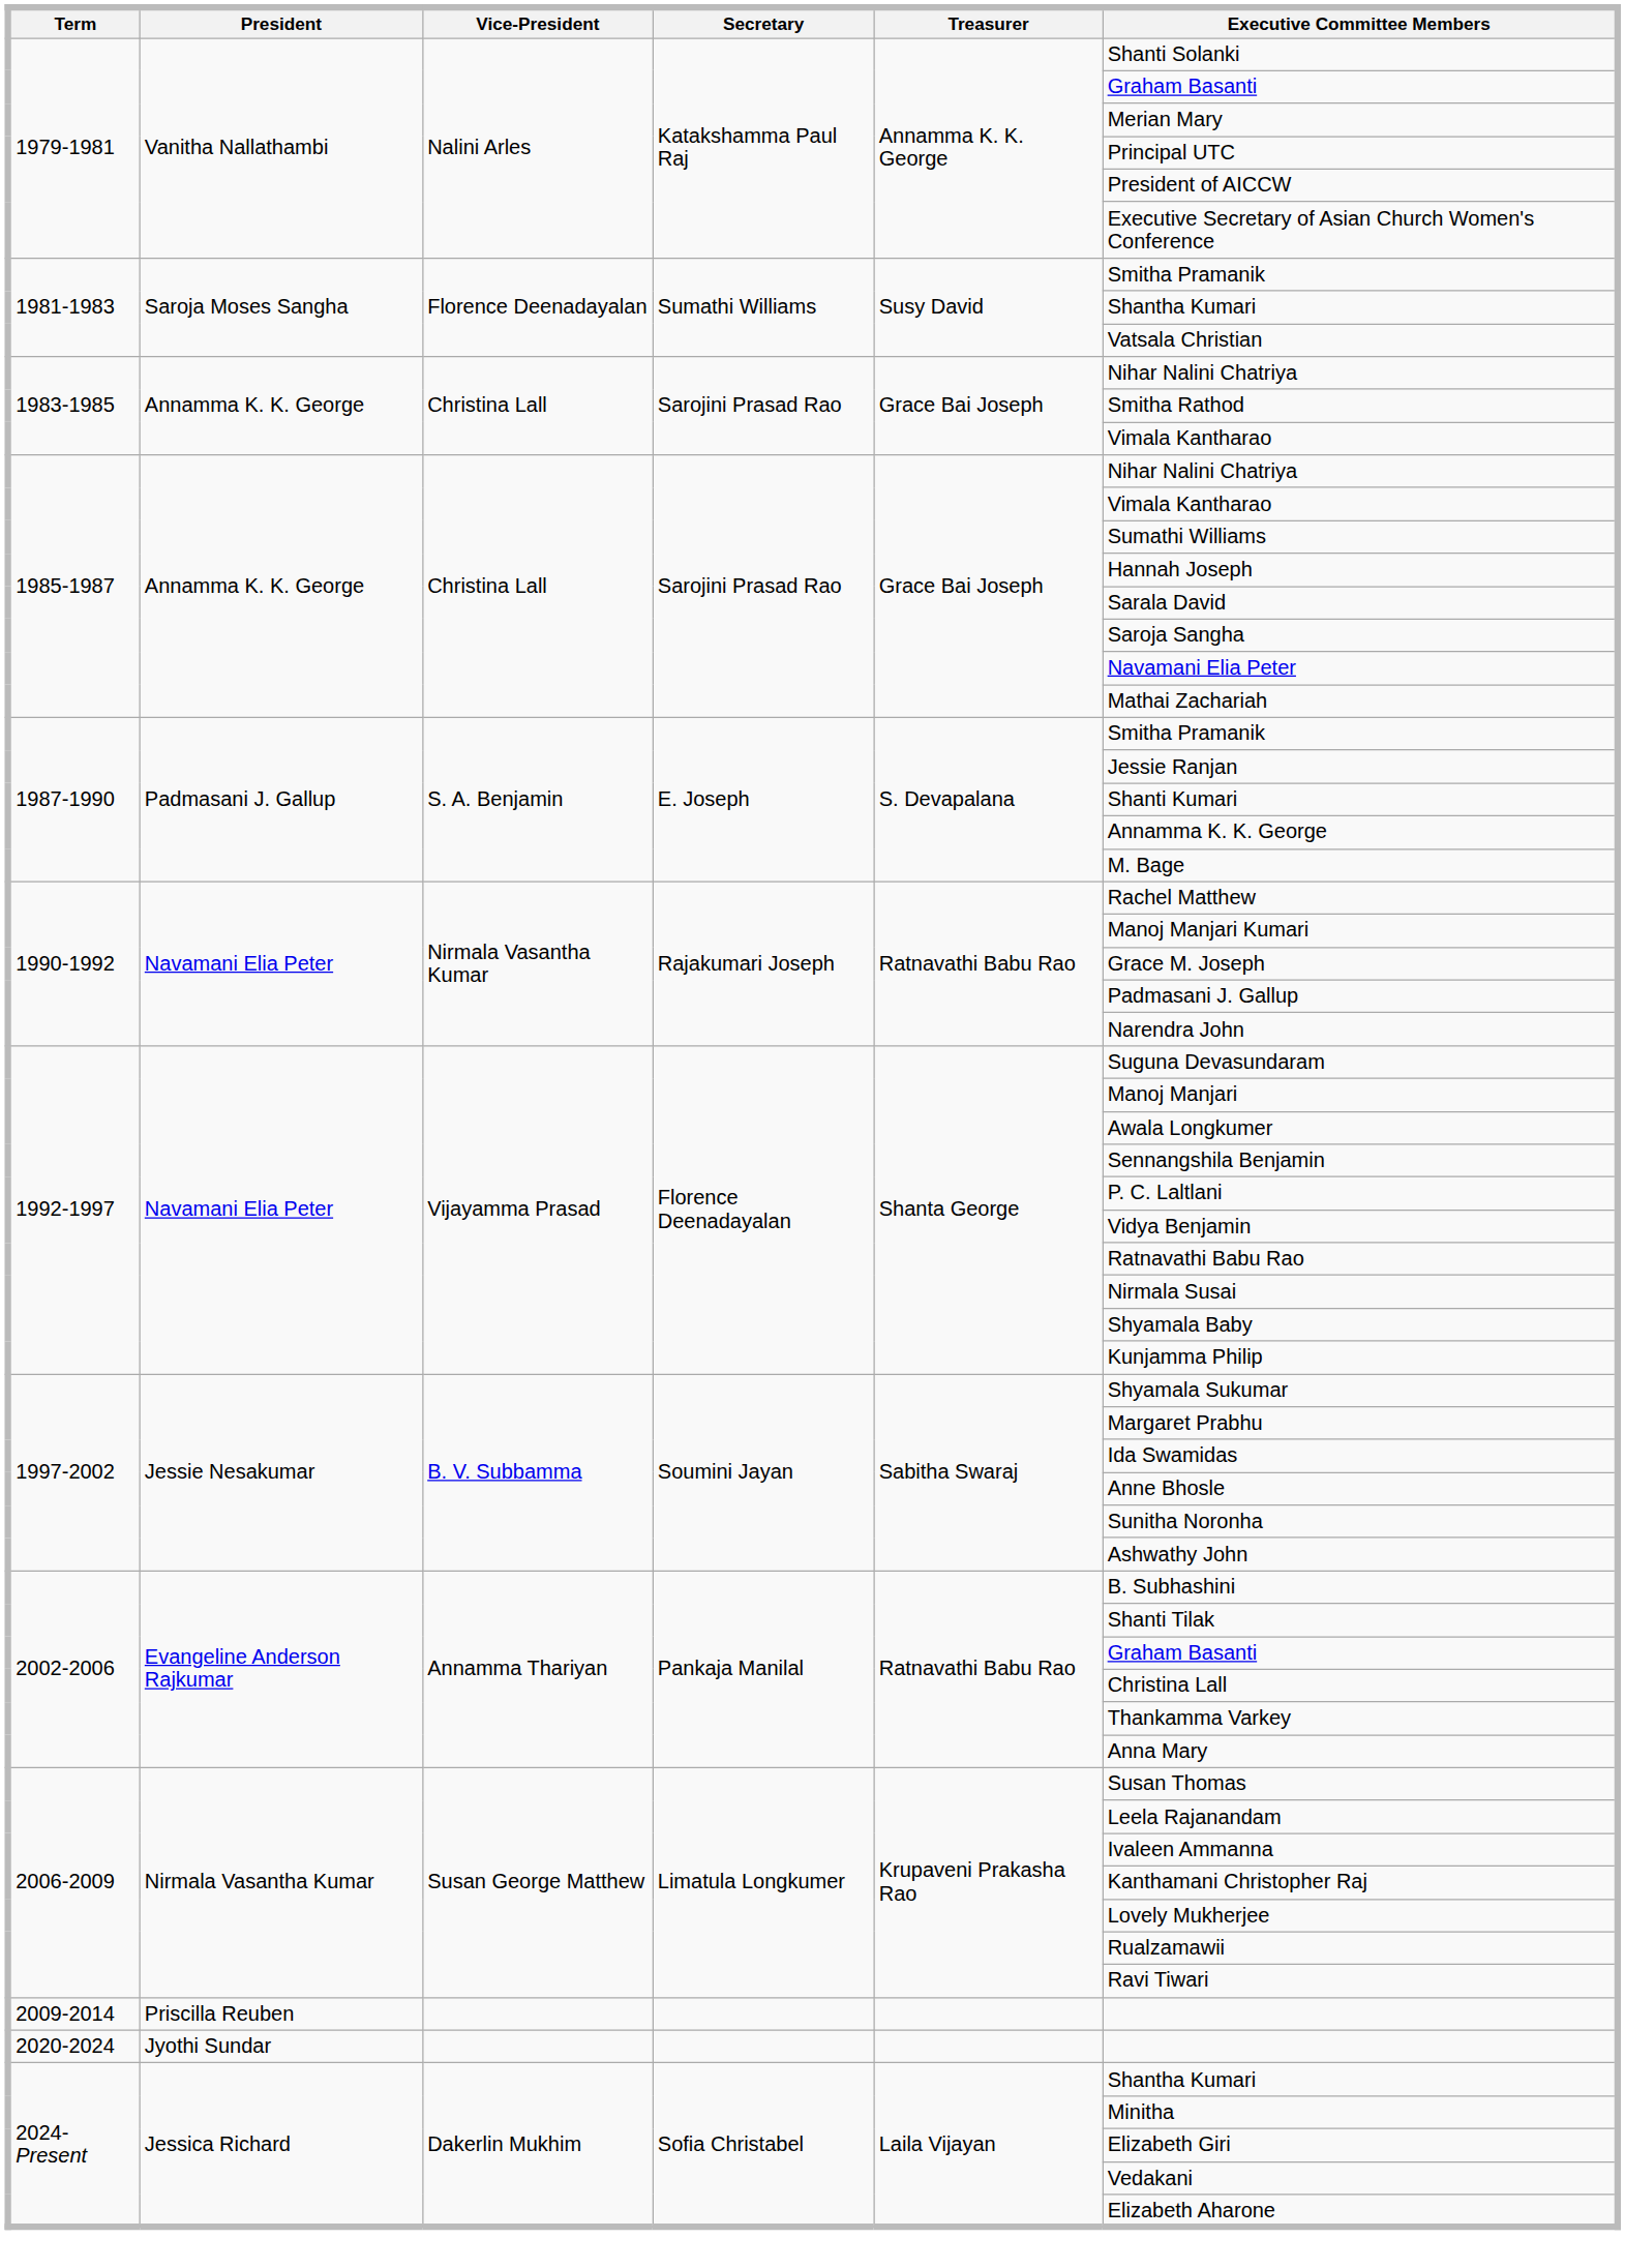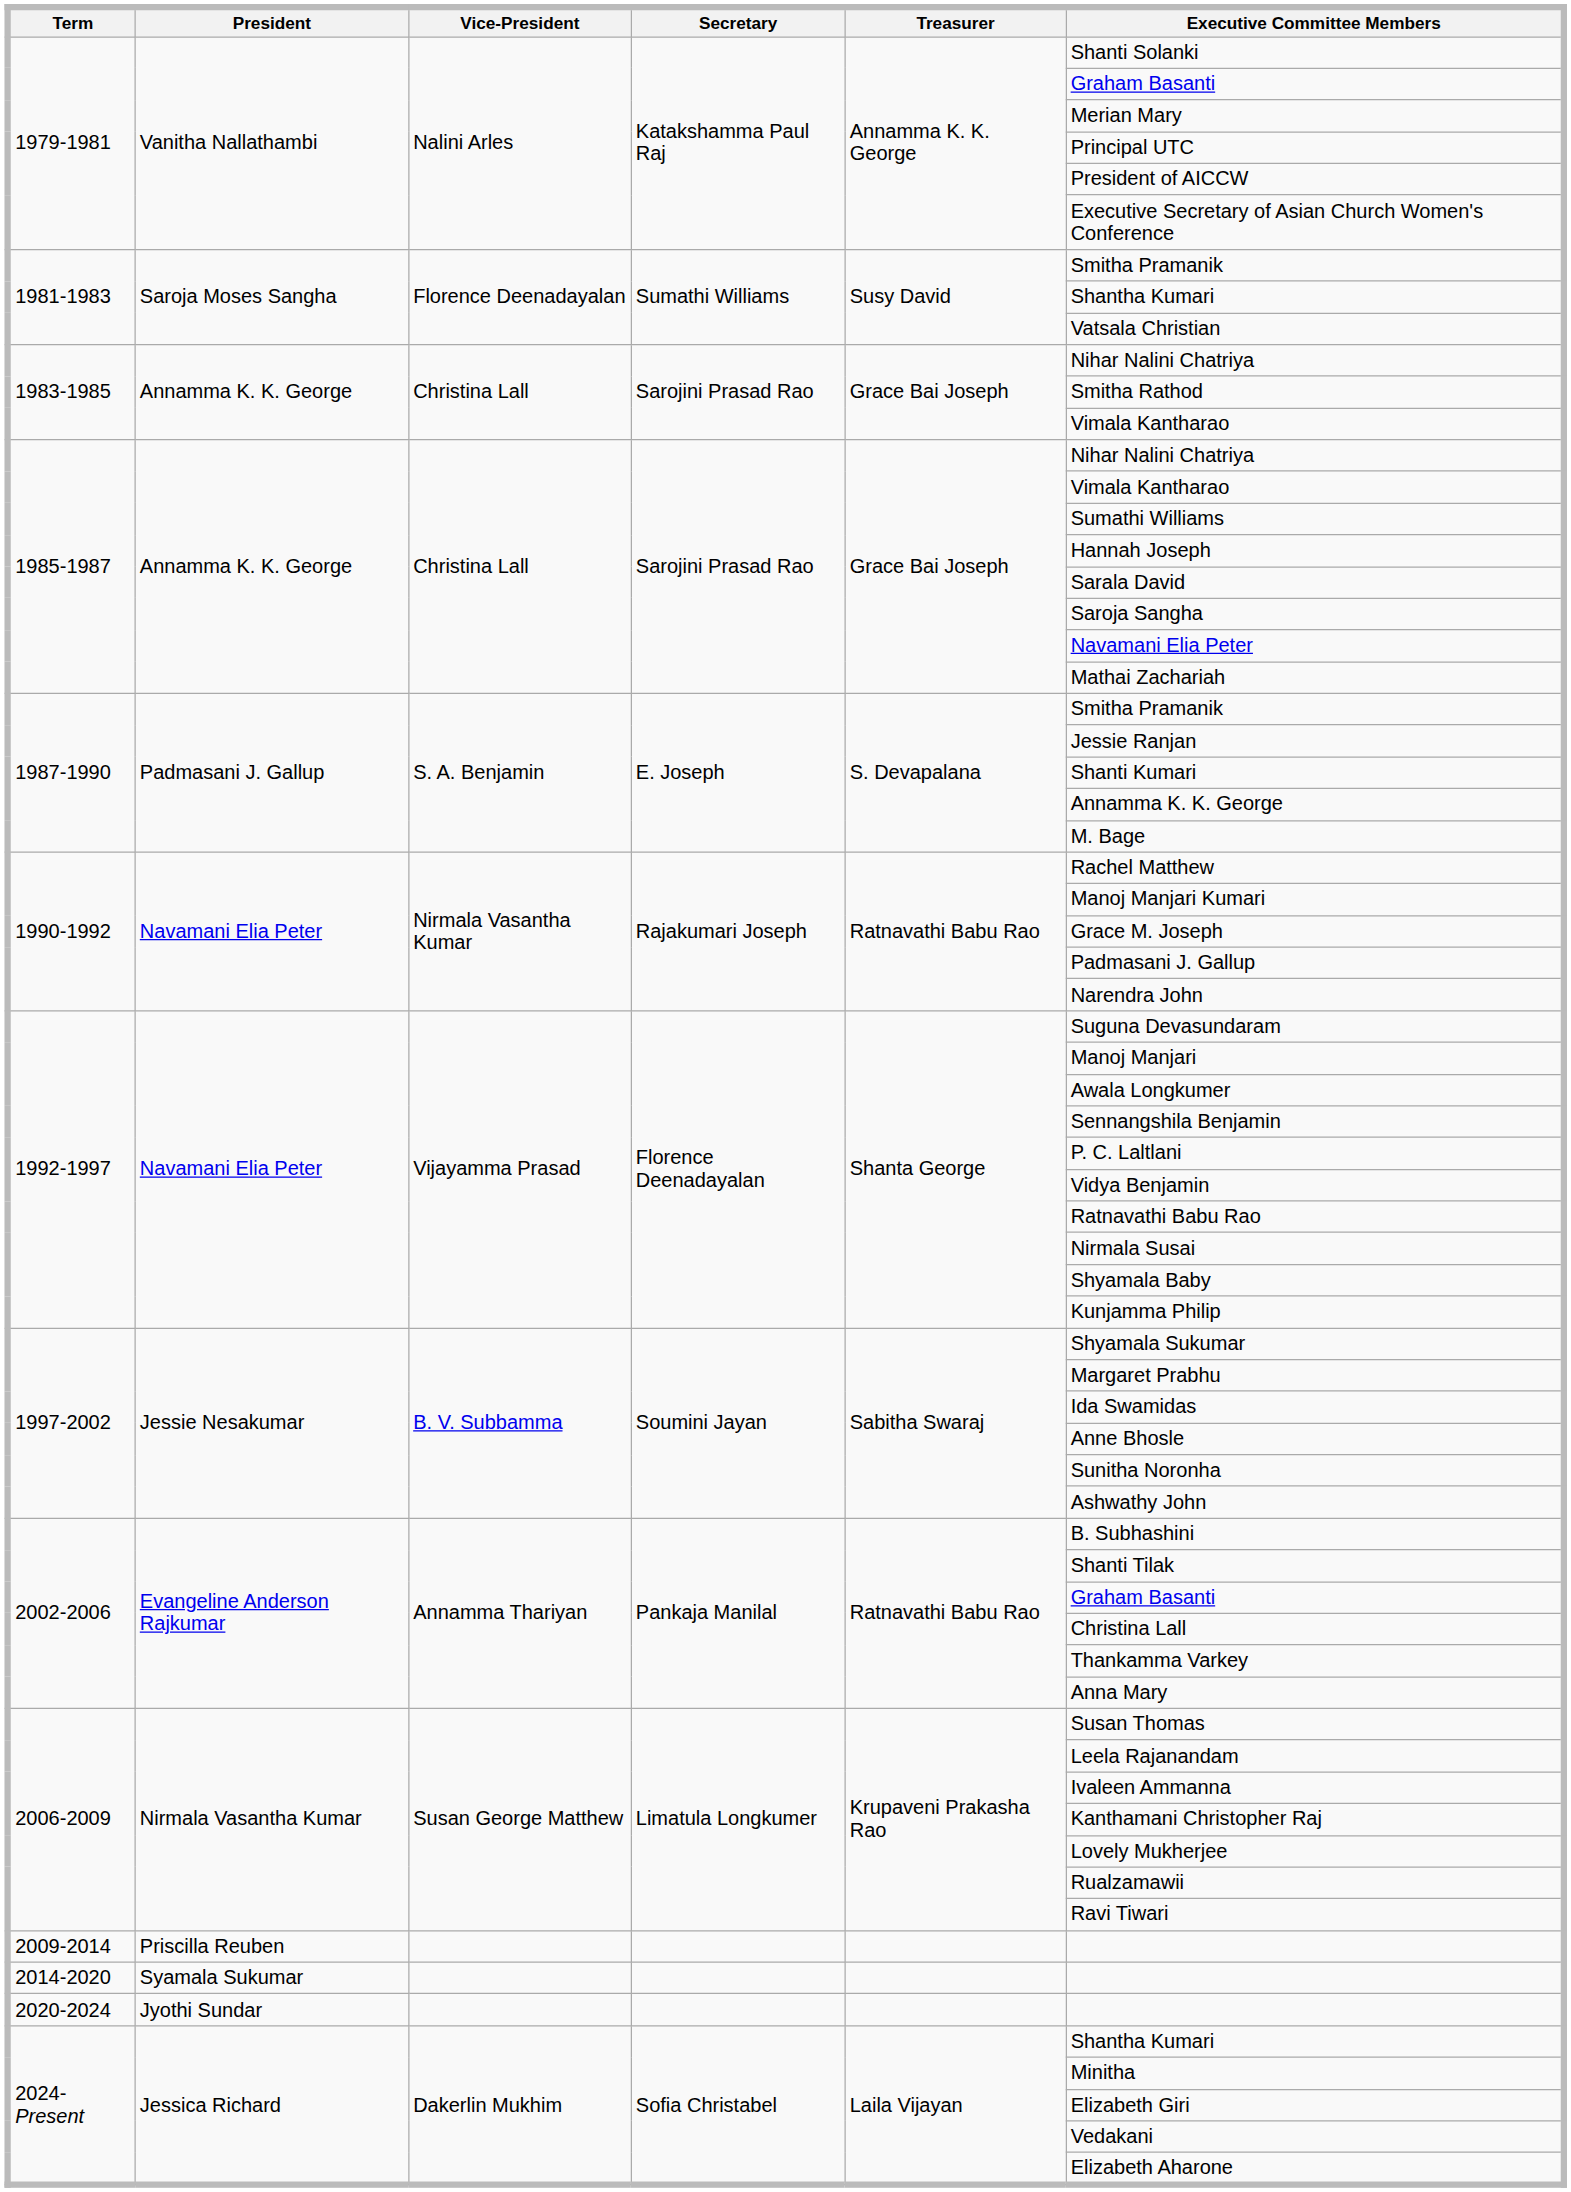 <table class="wikitable" style="border: 5px solid #BBB; margin: .96em 0 0 .9em;">
 <tr style="font-size: 86%;">
 <th>Term</th>
 <th>President</th>
 <th>Vice-President</th>
 <th>Secretary</th>
 <th>Treasurer</th>
 <th>Executive Committee Members</th>
 </tr>
 <tr>
 <td rowspan=6 colspan=1>1979-1981</td>
 <td rowspan=6 colspan=1>Vanitha Nallathambi</td>
 <td rowspan=6 colspan=1>Nalini Arles</td>
 <td rowspan=6 colspan=1>Katakshamma Paul Raj</td>
 <td rowspan=6 colspan=1>Annamma K. K. George</td>
 <td>Shanti Solanki</td>
 </tr>
 <tr>
 <td><a href='#'>Graham Basanti</a></td>
 </tr>
 <tr>
 <td>Merian Mary</td>
 </tr>
 <tr>
 <td>Principal UTC</td>
 </tr>
 <tr>
 <td>President of AICCW</td>
 </tr>
 <tr>
 <td>Executive Secretary of Asian Church Women's Conference</td>
 </tr>
 <tr>
 <td rowspan=3 colspan=1>1981-1983</td>
 <td rowspan=3 colspan=1>Saroja Moses Sangha</td>
 <td rowspan=3 colspan=1>Florence Deenadayalan</td>
 <td rowspan=3 colspan=1>Sumathi Williams</td>
 <td rowspan=3 colspan=1>Susy David</td>
 <td>Smitha Pramanik</td>
 </tr>
 <tr>
 <td>Shantha Kumari</td>
 </tr>
 <tr>
 <td>Vatsala Christian</td>
 </tr>
 <tr>
 <td rowspan=3 colspan=1>1983-1985</td>
 <td rowspan=3 colspan=1>Annamma K. K. George</td>
 <td rowspan=3 colspan=1>Christina Lall</td>
 <td rowspan=3 colspan=1>Sarojini Prasad Rao</td>
 <td rowspan=3 colspan=1>Grace Bai Joseph</td>
 <td>Nihar Nalini Chatriya</td>
 </tr>
 <tr>
 <td>Smitha Rathod</td>
 </tr>
 <tr>
 <td>Vimala Kantharao</td>
 </tr>
 <tr>
 <td rowspan=8 colspan=1>1985-1987</td>
 <td rowspan=8 colspan=1>Annamma K. K. George</td>
 <td rowspan=8 colspan=1>Christina Lall</td>
 <td rowspan=8 colspan=1>Sarojini Prasad Rao</td>
 <td rowspan=8 colspan=1>Grace Bai Joseph</td>
 <td>Nihar Nalini Chatriya</td>
 </tr>
 <tr>
 <td>Vimala Kantharao</td>
 </tr>
 <tr>
 <td>Sumathi Williams</td>
 </tr>
 <tr>
 <td>Hannah Joseph</td>
 </tr>
 <tr>
 <td>Sarala David</td>
 </tr>
 <tr>
 <td>Saroja Sangha</td>
 </tr>
 <tr>
 <td><a href='#'>Navamani Elia Peter</a></td>
 </tr>
 <tr>
 <td>Mathai Zachariah</td>
 </tr>
 <tr>
 <td rowspan=5 colspan=1>1987-1990</td>
 <td rowspan=5 colspan=1>Padmasani J. Gallup</td>
 <td rowspan=5 colspan=1>S. A. Benjamin</td>
 <td rowspan=5 colspan=1>E. Joseph</td>
 <td rowspan=5 colspan=1>S. Devapalana</td>
 <td>Smitha Pramanik</td>
 </tr>
 <tr>
 <td>Jessie Ranjan</td>
 </tr>
 <tr>
 <td>Shanti Kumari</td>
 </tr>
 <tr>
 <td>Annamma K. K. George</td>
 </tr>
 <tr>
 <td>M. Bage</td>
 </tr>
 <tr>
 <td rowspan=5 colspan=1>1990-1992</td>
 <td rowspan=5 colspan=1><a href='#'>Navamani Elia Peter</a></td>
 <td rowspan=5 colspan=1>Nirmala Vasantha Kumar</td>
 <td rowspan=5 colspan=1>Rajakumari Joseph</td>
 <td rowspan=5 colspan=1>Ratnavathi Babu Rao</td>
 <td>Rachel Matthew</td>
 </tr>
 <tr>
 <td>Manoj Manjari Kumari</td>
 </tr>
 <tr>
 <td>Grace M. Joseph</td>
 </tr>
 <tr>
 <td>Padmasani J. Gallup</td>
 </tr>
 <tr>
 <td>Narendra John</td>
 </tr>
 <tr>
 <td rowspan=10 colspan=1>1992-1997</td>
 <td rowspan=10 colspan=1><a href='#'>Navamani Elia Peter</a></td>
 <td rowspan=10 colspan=1>Vijayamma Prasad</td>
 <td rowspan=10 colspan=1>Florence Deenadayalan</td>
 <td rowspan=10 colspan=1>Shanta George</td>
 <td>Suguna Devasundaram</td>
 </tr>
 <tr>
 <td>Manoj Manjari</td>
 </tr>
 <tr>
 <td>Awala Longkumer</td>
 </tr>
 <tr>
 <td>Sennangshila Benjamin</td>
 </tr>
 <tr>
 <td>P. C. Laltlani</td>
 </tr>
 <tr>
 <td>Vidya Benjamin</td>
 </tr>
 <tr>
 <td>Ratnavathi Babu Rao</td>
 </tr>
 <tr>
 <td>Nirmala Susai</td>
 </tr>
 <tr>
 <td>Shyamala Baby</td>
 </tr>
 <tr>
 <td>Kunjamma Philip</td>
 </tr>
 <tr>
 <td rowspan=6 colspan=1>1997-2002</td>
 <td rowspan=6 colspan=1>Jessie Nesakumar</td>
 <td rowspan=6 colspan=1><a href='#'>B. V. Subbamma</a></td>
 <td rowspan=6 colspan=1>Soumini Jayan</td>
 <td rowspan=6 colspan=1>Sabitha Swaraj</td>
 <td>Shyamala Sukumar</td>
 </tr>
 <tr>
 <td>Margaret Prabhu</td>
 </tr>
 <tr>
 <td>Ida Swamidas</td>
 </tr>
 <tr>
 <td>Anne Bhosle</td>
 </tr>
 <tr>
 <td>Sunitha Noronha</td>
 </tr>
 <tr>
 <td>Ashwathy John</td>
 </tr>
 <tr>
 <td rowspan=6 colspan=1>2002-2006</td>
 <td rowspan=6 colspan=1><a href='#'>Evangeline Anderson Rajkumar</a></td>
 <td rowspan=6 colspan=1>Annamma Thariyan</td>
 <td rowspan=6 colspan=1>Pankaja Manilal</td>
 <td rowspan=6 colspan=1>Ratnavathi Babu Rao</td>
 <td>B. Subhashini</td>
 </tr>
 <tr>
 <td>Shanti Tilak</td>
 </tr>
 <tr>
 <td><a href='#'>Graham Basanti</a></td>
 </tr>
 <tr>
 <td>Christina Lall</td>
 </tr>
 <tr>
 <td>Thankamma Varkey</td>
 </tr>
 <tr>
 <td>Anna Mary</td>
 </tr>
 <tr>
 <td rowspan=7 colspan=1>2006-2009</td>
 <td rowspan=7 colspan=1>Nirmala Vasantha Kumar</td>
 <td rowspan=7 colspan=1>Susan George Matthew</td>
 <td rowspan=7 colspan=1>Limatula Longkumer</td>
 <td rowspan=7 colspan=1>Krupaveni Prakasha Rao</td>
 <td>Susan Thomas</td>
 </tr>
 <tr>
 <td>Leela Rajanandam</td>
 </tr>
 <tr>
 <td>Ivaleen Ammanna</td>
 </tr>
 <tr>
 <td>Kanthamani Christopher Raj</td>
 </tr>
 <tr>
 <td>Lovely Mukherjee</td>
 </tr>
 <tr>
 <td>Rualzamawii</td>
 </tr>
 <tr>
 <td>Ravi Tiwari</td>
 </tr>
 <tr>
 <td rowspan=1 colspan=1>2009-2014</td>
 <td rowspan=1 colspan=1>Priscilla Reuben</td>
 <td rowspan=1 colspan=1></td>
 <td rowspan=1 colspan=1></td>
 <td rowspan=1 colspan=1></td>
 <td></td>
 </tr>
 <tr>
+<td rowspan=1 colspan=1>2014-2020</td>
+<td rowspan=1 colspan=1>Syamala Sukumar</td>
+<td rowspan=1 colspan=1></td>
+<td rowspan=1 colspan=1></td>
+<td rowspan=1 colspan=1></td>
+<td></td>
+</tr>
+<tr>
 <td rowspan=1 colspan=1>2020-2024</td>
 <td rowspan=1 colspan=1>Jyothi Sundar</td>
 <td rowspan=1 colspan=1></td>
 <td rowspan=1 colspan=1></td>
 <td rowspan=1 colspan=1></td>
 <td></td>
 </tr>
 <tr>
 <td rowspan=5 colspan=1>2024-<em>Present</em></td>
 <td rowspan=5 colspan=1>Jessica Richard</td>
 <td rowspan=5 colspan=1>Dakerlin Mukhim</td>
 <td rowspan=5 colspan=1>Sofia Christabel</td>
 <td rowspan=5 colspan=1>Laila Vijayan</td>
 <td>Shantha Kumari</td>
 </tr>
 <tr>
 <td>Minitha</td>
 </tr>
 <tr>
 <td>Elizabeth Giri</td>
 </tr>
 <tr>
 <td>Vedakani</td>
 </tr>
 <tr>
 <td>Elizabeth Aharone</td>
 </tr>
 <tr>
 </tr>
 </table>
